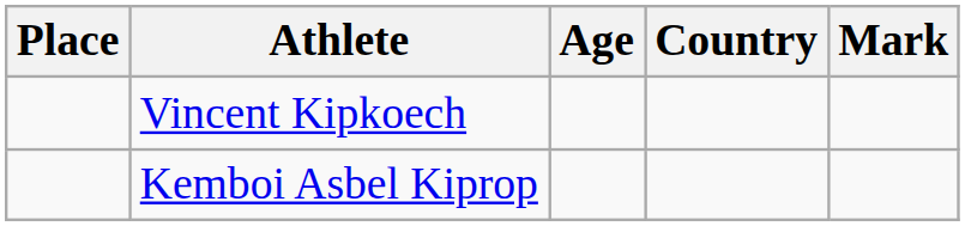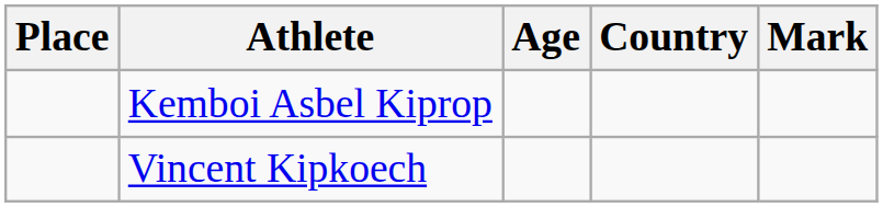 <table class="wikitable mw-datatable sortable">
 <tr>
 <th>Place</th>
 <th>Athlete</th>
 <th>Age</th>
 <th>Country</th>
 <th>Mark</th>
 </tr>
 <tr>
 <td align=center></td>
-<td><a href='#'>Vincent Kipkoech</a></td>
+<td><a href='#'>Kemboi Asbel Kiprop</a></td>
 <td></td>
 <td></td>
 <td></td>
 </tr>
 <tr>
 <td align=center></td>
-<td><a href='#'>Kemboi Asbel Kiprop</a></td>
+<td><a href='#'>Vincent Kipkoech</a></td>
 <td></td>
 <td></td>
 <td></td>
 </tr>
 </table>
